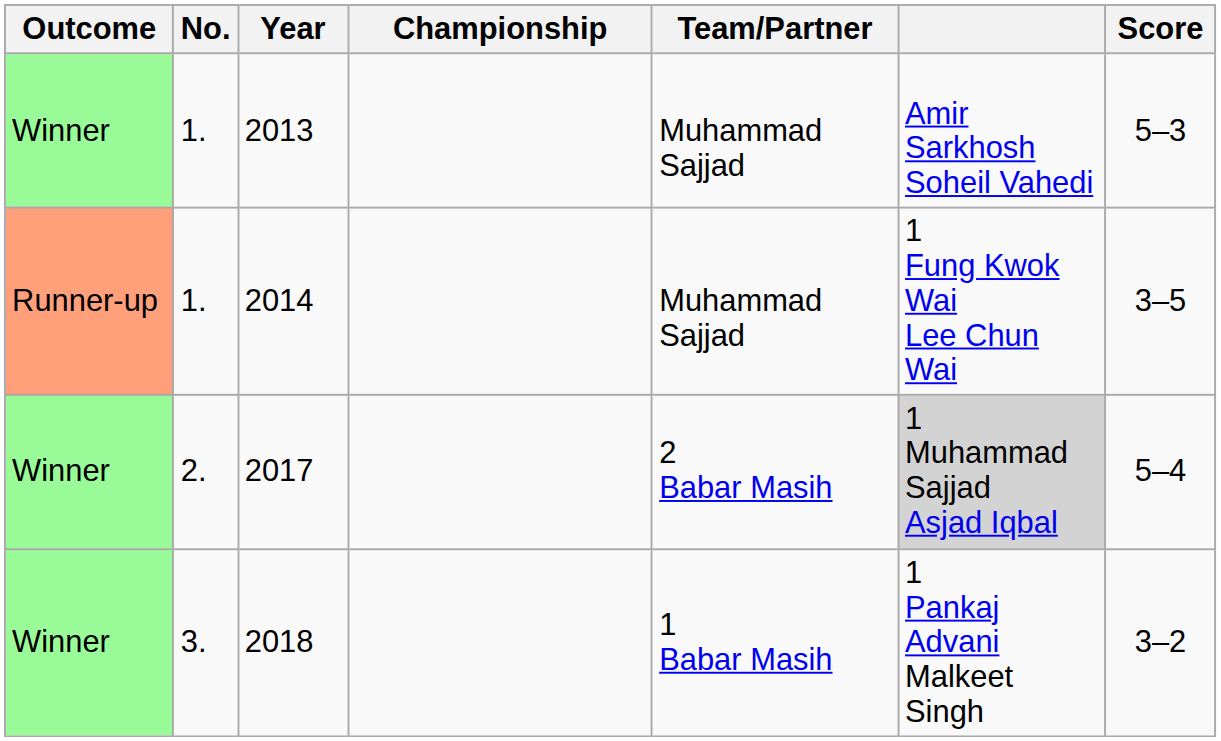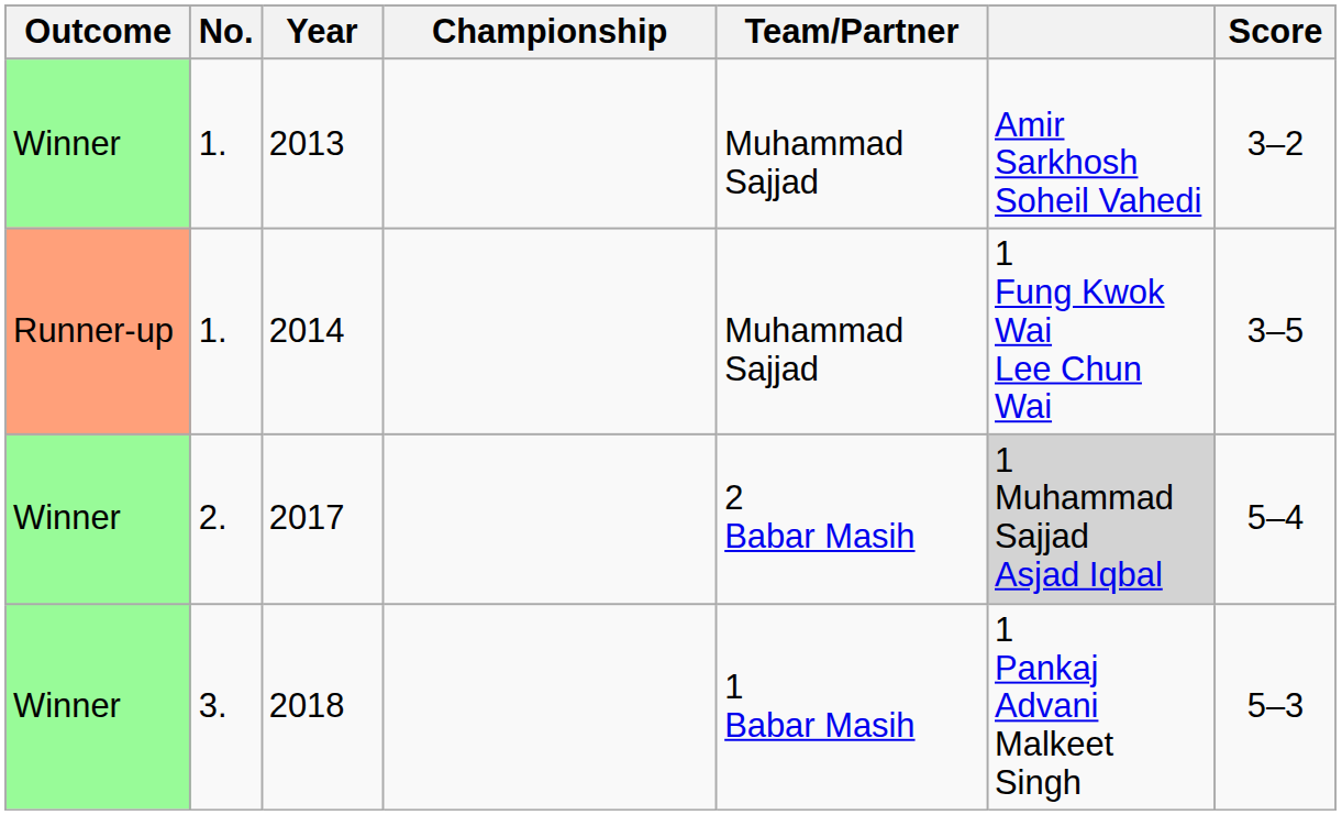 <table class="sortable wikitable">
 <tr>
 <th width="80">Outcome</th>
 <th width="20">No.</th>
 <th width="50">Year</th>
 <th width="150">Championship</th>
 <th width="120">Team/Partner</th>
 <th width="100"></th>
 <th width="50">Score</th>
 </tr>
 <tr>
 <td style="background:#98fb98;">Winner</td>
 <td>1.</td>
 <td>2013</td>
 <td></td>
 <td><br>Muhammad Sajjad</td>
 <td><br><a href='#'>Amir Sarkhosh</a><br><a href='#'>Soheil Vahedi</a></td>
-<td align="center">5–3</td>
+<td align="center">3–2</td>
 </tr>
 <tr>
 <td style="background:#ffa07a;">Runner-up</td>
 <td>1.</td>
 <td>2014</td>
 <td></td>
 <td><br>Muhammad Sajjad</td>
 <td> 1<br><a href='#'>Fung Kwok Wai</a><br><a href='#'>Lee Chun Wai</a></td>
 <td align="center">3–5</td>
 </tr>
 <tr>
 <td style="background:#98fb98;">Winner</td>
 <td>2.</td>
 <td>2017</td>
 <td></td>
 <td> 2<br><a href='#'>Babar Masih</a></td>
 <td style="background: lightgrey;"> 1<br>Muhammad Sajjad<br><a href='#'>Asjad Iqbal</a></td>
 <td align="center">5–4</td>
 </tr>
 <tr>
 <td style="background:#98fb98;">Winner</td>
 <td>3.</td>
 <td>2018</td>
 <td></td>
 <td> 1<br><a href='#'>Babar Masih</a></td>
 <td> 1<br><a href='#'>Pankaj Advani</a><br>Malkeet Singh</td>
-<td align="center">3–2</td>
+<td align="center">5–3</td>
 </tr>
 </table>
